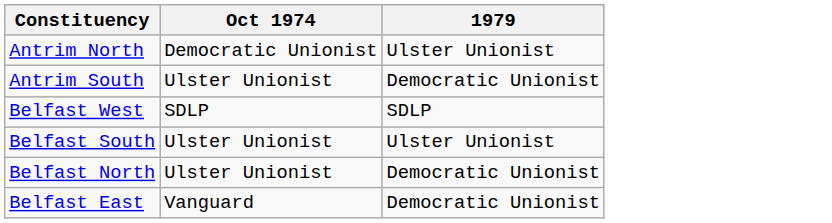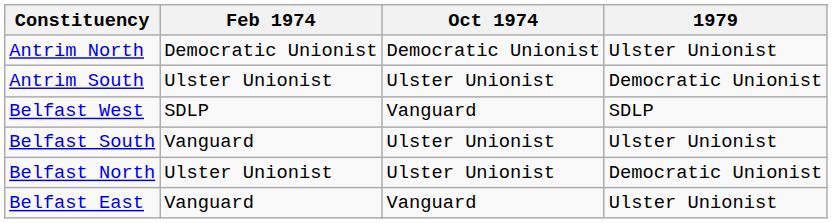 <table class="wikitable">
 <tr>
 <th>Constituency</th>
+<th>Feb 1974</th>
 <th>Oct 1974</th>
 <th>1979</th>
 </tr>
 <tr>
 <td><a href='#'>Antrim North</a></td>
 <td bgcolor=>Democratic Unionist</td>
+<td bgcolor=>Democratic Unionist</td>
 <td bgcolor=>Ulster Unionist</td>
 </tr>
 <tr>
 <td><a href='#'>Antrim South</a></td>
+<td bgcolor=>Ulster Unionist</td>
 <td bgcolor=>Ulster Unionist</td>
 <td bgcolor=>Democratic Unionist</td>
 </tr>
 <tr>
 <td><a href='#'>Belfast West</a></td>
 <td bgcolor=>SDLP</td>
+<td bgcolor=>Vanguard</td>
 <td bgcolor=>SDLP</td>
 </tr>
 <tr>
 <td><a href='#'>Belfast South</a></td>
+<td bgcolor=>Vanguard</td>
 <td bgcolor=>Ulster Unionist</td>
 <td bgcolor=>Ulster Unionist</td>
 </tr>
 <tr>
 <td><a href='#'>Belfast North</a></td>
 <td bgcolor=>Ulster Unionist</td>
+<td bgcolor=>Ulster Unionist</td>
 <td bgcolor=>Democratic Unionist</td>
 </tr>
 <tr>
 <td><a href='#'>Belfast East</a></td>
 <td bgcolor=>Vanguard</td>
-<td bgcolor=>Democratic Unionist</td>
+<td bgcolor=>Vanguard</td>
+<td bgcolor=>Ulster Unionist</td>
 </tr>
 </table>
